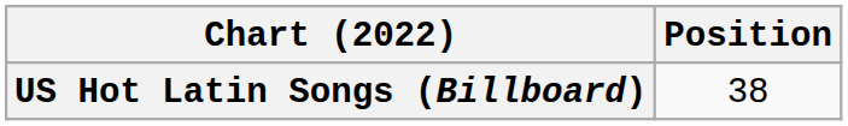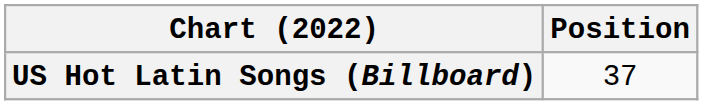 <table class="wikitable sortable plainrowheaders" style="text-align:center">
 <tr>
 <th scope="col">Chart (2022)</th>
 <th scope="col">Position</th>
 </tr>
 <tr>
 <th scope="row">US Hot Latin Songs (<em>Billboard</em>)</th>
-<td>38</td>
+<td>37</td>
 </tr>
 </table>
